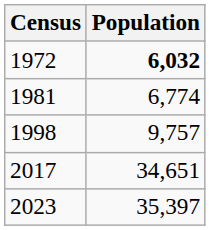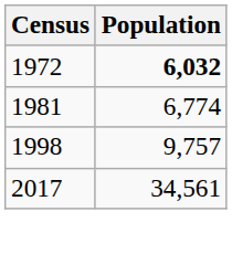 <table class="wikitable">
 <tr>
 <th>Census</th>
 <th>Population</th>
 </tr>
 <tr>
 <td>1972</td>
 <td style="text-align:right"><strong>6,032</strong></td>
 </tr>
 <tr>
 <td>1981</td>
 <td style="text-align:right">6,774</td>
 </tr>
 <tr>
 <td>1998</td>
 <td style="text-align:right">9,757</td>
 </tr>
 <tr>
 <td>2017</td>
-<td style="text-align:right">34,651</td>
-</tr>
-<tr>
-<td>2023</td>
-<td style="text-align:right">35,397</td>
+<td style="text-align:right">34,561</td>
 </tr>
 </table>
